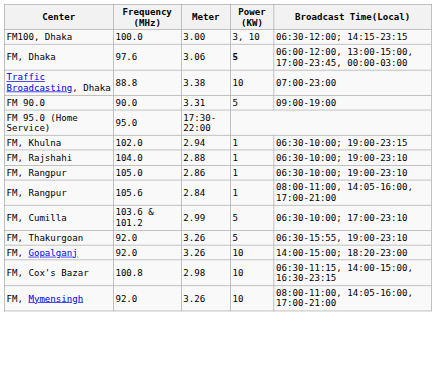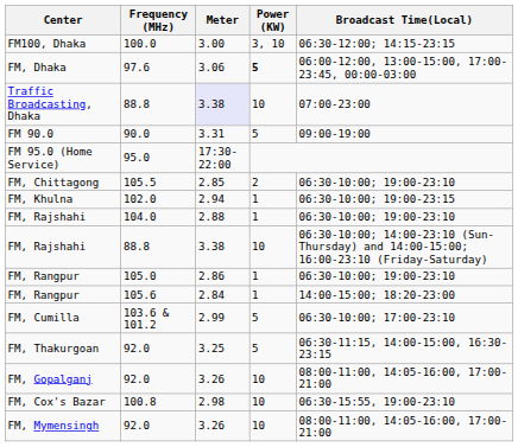 <table class="wikitable">
 <tr>
 <th>Center</th>
 <th>Frequency (MHz)</th>
 <th>Meter</th>
 <th>Power (KW)</th>
 <th>Broadcast Time(Local)</th>
 </tr>
 <tr>
 <td>FM100, Dhaka</td>
 <td>100.0</td>
 <td>3.00</td>
 <td>3, 10</td>
 <td>06:30-12:00; 14:15-23:15</td>
 </tr>
 <tr>
 <td>FM, Dhaka</td>
 <td>97.6</td>
 <td>3.06</td>
 <td><strong>5</strong></td>
 <td>06:00-12:00, 13:00-15:00, 17:00-23:45, 00:00-03:00</td>
 </tr>
 <tr>
 <td><a href='#'>Traffic Broadcasting</a>, Dhaka</td>
 <td>88.8</td>
-<td>3.38</td>
+<td style="background: lavender;">3.38</td>
 <td>10</td>
 <td>07:00-23:00</td>
 </tr>
 <tr>
 <td>FM 90.0</td>
 <td>90.0</td>
 <td>3.31</td>
 <td>5</td>
 <td>09:00-19:00</td>
 </tr>
 <tr>
 <td>FM 95.0 (Home Service)</td>
 <td>95.0</td>
 <td>17:30-22:00</td>
 </tr>
 <tr>
+<td>FM, Chittagong</td>
+<td>105.5</td>
+<td>2.85</td>
+<td>2</td>
+<td>06:30-10:00; 19:00-23:10</td>
+</tr>
+<tr>
 <td>FM, Khulna</td>
 <td>102.0</td>
 <td>2.94</td>
 <td>1</td>
 <td>06:30-10:00; 19:00-23:15</td>
 </tr>
 <tr>
 <td>FM, Rajshahi</td>
 <td>104.0</td>
 <td>2.88</td>
 <td>1</td>
 <td>06:30-10:00; 19:00-23:10</td>
 </tr>
 <tr>
+<td>FM, Rajshahi</td>
+<td>88.8</td>
+<td>3.38</td>
+<td>10</td>
+<td>06:30-10:00; 14:00-23:10 (Sun-Thursday) and 14:00-15:00; 16:00-23:10 (Friday-Saturday)</td>
+</tr>
+<tr>
 <td>FM, Rangpur</td>
 <td>105.0</td>
 <td>2.86</td>
 <td>1</td>
 <td>06:30-10:00; 19:00-23:10</td>
 </tr>
 <tr>
 <td>FM, Rangpur</td>
 <td>105.6</td>
 <td>2.84</td>
 <td>1</td>
-<td>08:00-11:00, 14:05-16:00, 17:00-21:00</td>
+<td>14:00-15:00; 18:20-23:00</td>
 </tr>
 <tr>
 <td>FM, Cumilla</td>
 <td>103.6 & 101.2</td>
 <td>2.99</td>
 <td>5</td>
 <td>06:30-10:00; 17:00-23:10</td>
 </tr>
 <tr>
 <td>FM, Thakurgoan</td>
 <td>92.0</td>
-<td>3.26</td>
+<td>3.25</td>
 <td>5</td>
-<td>06:30-15:55, 19:00-23:10</td>
+<td>06:30-11:15, 14:00-15:00, 16:30-23:15</td>
 </tr>
 <tr>
 <td>FM, <a href='#'>Gopalganj</a></td>
 <td>92.0</td>
 <td>3.26</td>
 <td>10</td>
-<td>14:00-15:00; 18:20-23:00</td>
+<td>08:00-11:00, 14:05-16:00, 17:00-21:00</td>
 </tr>
 <tr>
 <td>FM, Cox's Bazar</td>
 <td>100.8</td>
 <td>2.98</td>
 <td>10</td>
-<td>06:30-11:15, 14:00-15:00, 16:30-23:15</td>
+<td>06:30-15:55, 19:00-23:10</td>
 </tr>
 <tr>
 <td>FM, <a href='#'>Mymensingh</a></td>
 <td>92.0</td>
 <td>3.26</td>
 <td>10</td>
 <td>08:00-11:00, 14:05-16:00, 17:00-21:00</td>
 </tr>
 </table>
